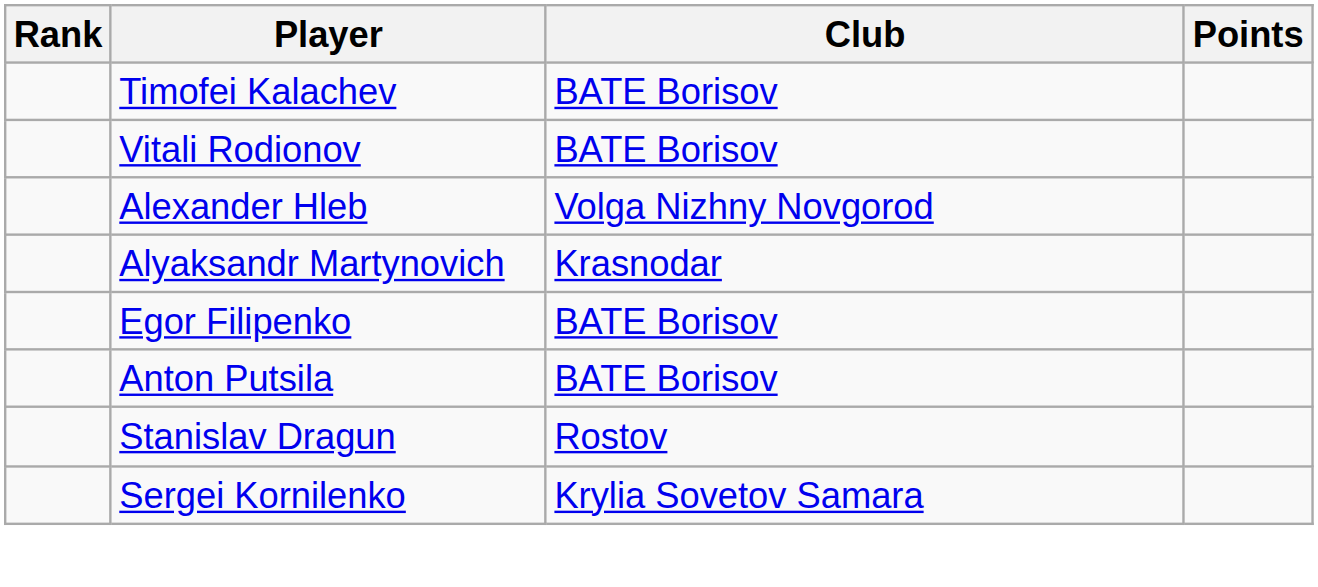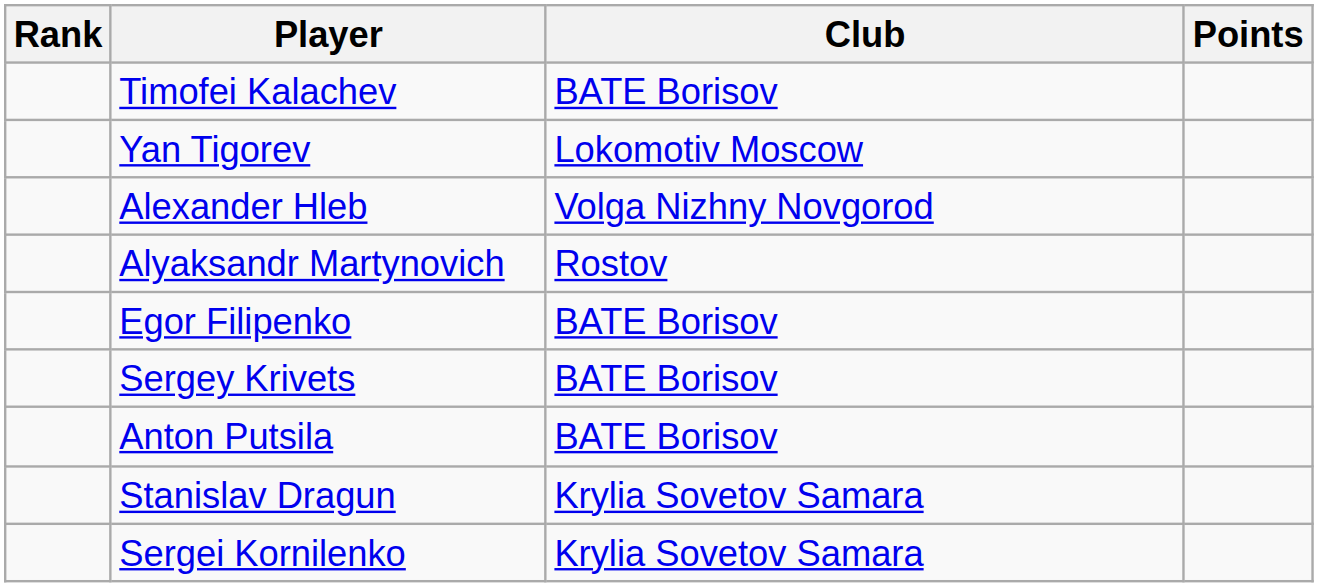 <table class="wikitable" style="font-size:95%;">
 <tr>
 <th>Rank</th>
 <th width="175pt">Player</th>
 <th width="260pt">Club</th>
 <th>Points</th>
 </tr>
 <tr>
 <td></td>
 <td><a href='#'>Timofei Kalachev</a></td>
 <td> <a href='#'>BATE Borisov</a></td>
 <td></td>
 </tr>
 <tr>
 <td></td>
-<td><a href='#'>Vitali Rodionov</a></td>
-<td> <a href='#'>BATE Borisov</a></td>
+<td><a href='#'>Yan Tigorev</a></td>
+<td> <a href='#'>Lokomotiv Moscow</a></td>
 <td></td>
 </tr>
 <tr>
 <td></td>
 <td><a href='#'>Alexander Hleb</a></td>
 <td> <a href='#'>Volga Nizhny Novgorod</a></td>
 <td></td>
 </tr>
 <tr>
 <td></td>
 <td><a href='#'>Alyaksandr Martynovich</a></td>
-<td> <a href='#'>Krasnodar</a></td>
+<td> <a href='#'>Rostov</a></td>
 <td></td>
 </tr>
 <tr>
 <td></td>
 <td><a href='#'>Egor Filipenko</a></td>
+<td> <a href='#'>BATE Borisov</a></td>
+<td></td>
+</tr>
+<tr>
+<td></td>
+<td><a href='#'>Sergey Krivets</a></td>
 <td> <a href='#'>BATE Borisov</a></td>
 <td></td>
 </tr>
 <tr>
 <td></td>
 <td><a href='#'>Anton Putsila</a></td>
 <td> <a href='#'>BATE Borisov</a></td>
 <td></td>
 </tr>
 <tr>
 <td></td>
 <td><a href='#'>Stanislav Dragun</a></td>
-<td> <a href='#'>Rostov</a></td>
+<td> <a href='#'>Krylia Sovetov Samara</a></td>
 <td></td>
 </tr>
 <tr>
 <td></td>
 <td><a href='#'>Sergei Kornilenko</a></td>
 <td> <a href='#'>Krylia Sovetov Samara</a></td>
 <td></td>
 </tr>
 </table>
